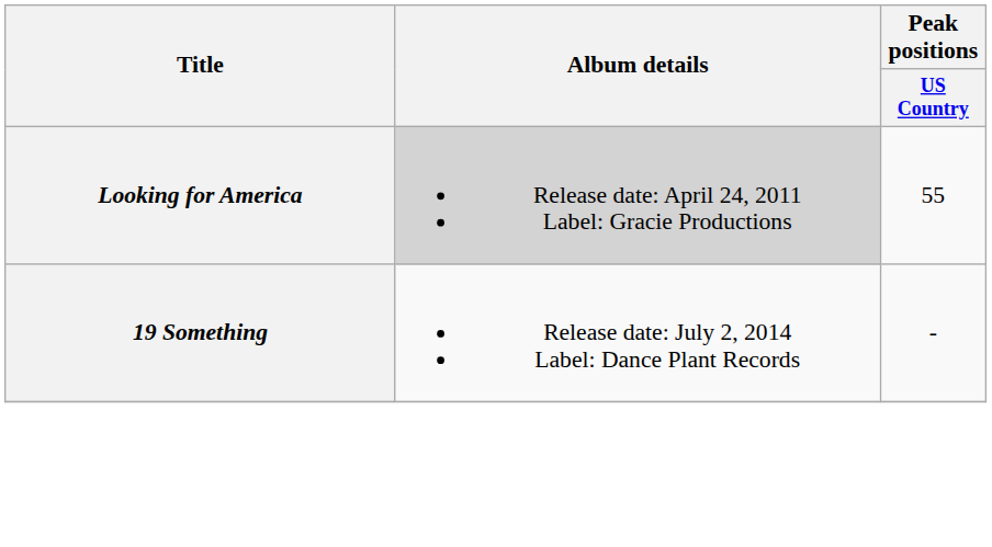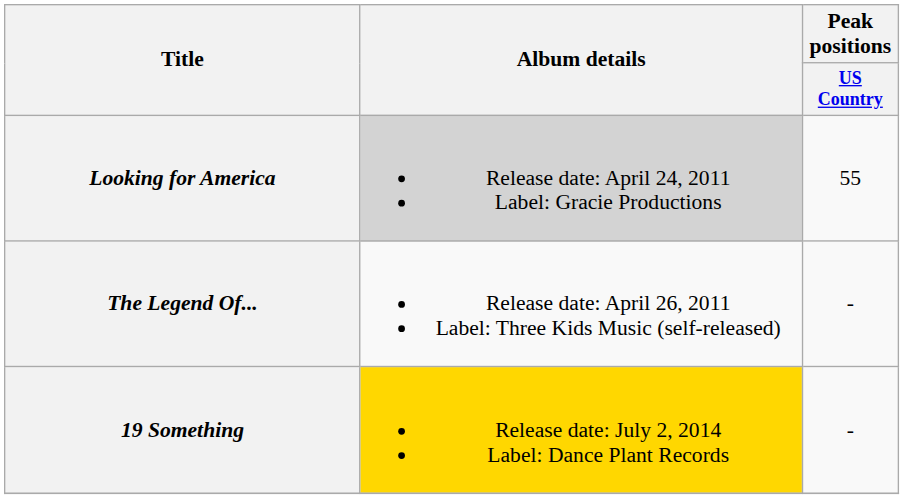 <table class="wikitable plainrowheaders" style="text-align:center;">
 <tr>
 <th rowspan="2" style="width:16em;">Title</th>
 <th rowspan="2" style="width:20em;">Album details</th>
 <th colspan="1">Peak positions</th>
 </tr>
 <tr style="font-size:smaller;">
 <th width="65"><a href='#'>US Country</a><br></th>
 </tr>
 <tr>
 <th scope="row"><em>Looking for America</em></th>
 <td style="background: lightgrey;"><br><ul><li>Release date: April 24, 2011</li><li>Label: Gracie Productions</li></ul></td>
 <td>55</td>
 </tr>
 <tr>
+<th scope="row"><em>The Legend Of...</em></th>
+<td><br><ul><li>Release date: April 26, 2011</li><li>Label: Three Kids Music (self-released)</li></ul></td>
+<td>-</td>
+</tr>
+<tr>
 <th scope="row"><em>19 Something</em></th>
-<td><br><ul><li>Release date: July 2, 2014</li><li>Label: Dance Plant Records</li></ul></td>
+<td style="background: gold;"><br><ul><li>Release date: July 2, 2014</li><li>Label: Dance Plant Records</li></ul></td>
 <td>-</td>
 </tr>
 <tr>
 </tr>
 </table>
